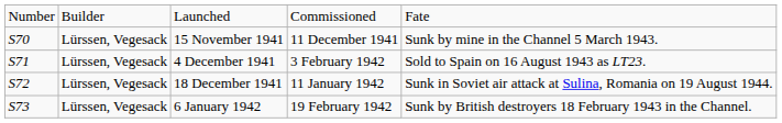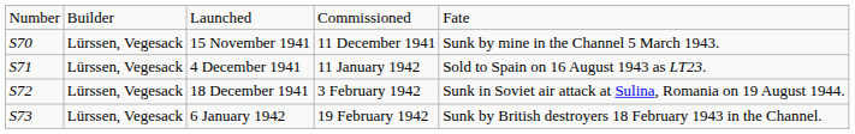 <table class="wikitable" style="text-align:left">
 <tr>
 <td>Number</td>
 <td>Builder</td>
 <td>Launched</td>
 <td>Commissioned</td>
 <td>Fate</td>
 </tr>
 <tr>
 <td><em>S70</em></td>
 <td>Lürssen, Vegesack</td>
 <td>15 November 1941</td>
 <td>11 December 1941</td>
 <td>Sunk by mine in the Channel 5 March 1943.</td>
 </tr>
 <tr>
 <td><em>S71</em></td>
 <td>Lürssen, Vegesack</td>
 <td>4 December 1941</td>
-<td>3 February 1942</td>
+<td>11 January 1942</td>
 <td>Sold to Spain on 16 August 1943 as <em>LT23</em>.</td>
 </tr>
 <tr>
 <td><em>S72</em></td>
 <td>Lürssen, Vegesack</td>
 <td>18 December 1941</td>
-<td>11 January 1942</td>
+<td>3 February 1942</td>
 <td>Sunk in Soviet air attack at <a href='#'>Sulina</a>, Romania on 19 August 1944.</td>
 </tr>
 <tr>
 <td><em>S73</em></td>
 <td>Lürssen, Vegesack</td>
 <td>6 January 1942</td>
 <td>19 February 1942</td>
 <td>Sunk by British destroyers 18 February 1943 in the Channel.</td>
 </tr>
 </table>
